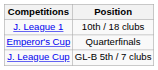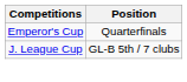 <table class="wikitable" style="text-align:center;">
 <tr>
 <th>Competitions</th>
 <th>Position</th>
-</tr>
-<tr>
-<td><a href='#'>J. League 1</a></td>
-<td>10th / 18 clubs</td>
 </tr>
 <tr>
 <td><a href='#'>Emperor's Cup</a></td>
 <td>Quarterfinals</td>
 </tr>
 <tr>
 <td><a href='#'>J. League Cup</a></td>
 <td>GL-B 5th / 7 clubs</td>
 </tr>
 </table>
